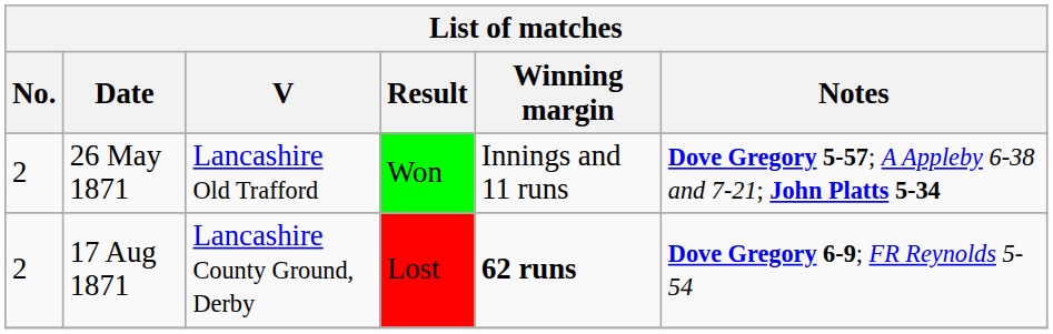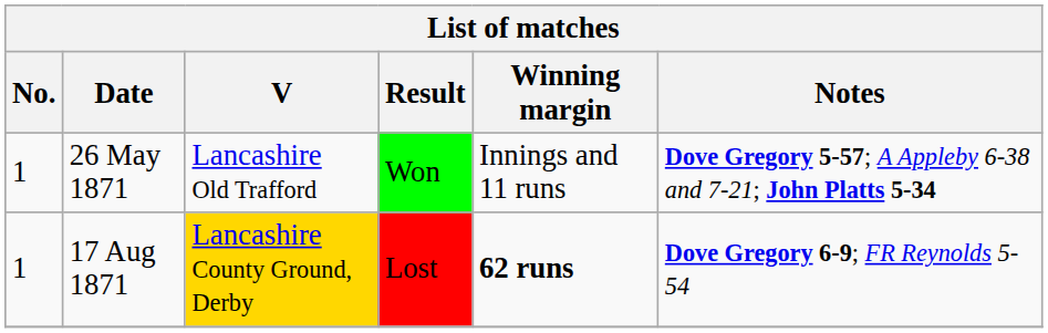 <table class="wikitable" width="90%">
 <tr>
 <th bgcolor="#efefef" colspan=6>List of  matches</th>
 </tr>
 <tr bgcolor="#efefef">
 <th>No.</th>
 <th>Date</th>
 <th>V</th>
 <th>Result</th>
 <th>Winning margin</th>
 <th>Notes</th>
 </tr>
 <tr>
-<td>2</td>
+<td>1</td>
 <td>26 May 1871</td>
 <td><a href='#'>Lancashire</a> <br> <small> Old Trafford </small></td>
 <td bgcolor="#00FF00">Won</td>
 <td>Innings and 11 runs</td>
 <td><small> <strong><a href='#'>Dove Gregory</a>  5-57</strong>; <em><a href='#'>A Appleby</a> 6-38 and 7-21</em>; <strong><a href='#'>John Platts</a> 5-34</strong></small></td>
 </tr>
 <tr>
-<td>2</td>
+<td>1</td>
 <td>17 Aug 1871</td>
-<td><a href='#'>Lancashire</a><br> <small> County Ground, Derby </small></td>
+<td style="background: gold;"><a href='#'>Lancashire</a><br> <small> County Ground, Derby </small></td>
 <td bgcolor="#FF0000">Lost</td>
 <td><strong>62 runs</strong></td>
 <td><small> <strong><a href='#'>Dove Gregory</a>  6-9</strong>; <em><a href='#'>FR Reynolds</a> 5-54</em> </small></td>
 </tr>
 <tr>
 </tr>
 </table>
